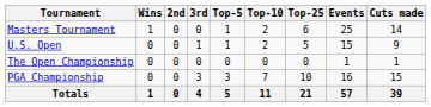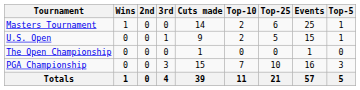 <table class=wikitable style=text-align:center>
 <tr>
 <th>Tournament</th>
 <th>Wins</th>
 <th>2nd</th>
 <th>3rd</th>
-<th>Top-5</th>
+<th>Cuts made</th>
 <th>Top-10</th>
 <th>Top-25</th>
 <th>Events</th>
-<th>Cuts made</th>
+<th>Top-5</th>
 </tr>
 <tr>
 <td align=left><a href='#'>Masters Tournament</a></td>
 <td>1</td>
 <td>0</td>
 <td>0</td>
-<td>1</td>
+<td>14</td>
 <td>2</td>
 <td>6</td>
 <td>25</td>
-<td>14</td>
+<td>1</td>
 </tr>
 <tr>
 <td align=left><a href='#'>U.S. Open</a></td>
 <td>0</td>
 <td>0</td>
 <td>1</td>
-<td>1</td>
+<td>9</td>
 <td>2</td>
 <td>5</td>
 <td>15</td>
-<td>9</td>
+<td>1</td>
 </tr>
 <tr>
 <td align=left><a href='#'>The Open Championship</a></td>
 <td>0</td>
 <td>0</td>
 <td>0</td>
-<td>0</td>
+<td>1</td>
 <td>0</td>
 <td>0</td>
 <td>1</td>
-<td>1</td>
+<td>0</td>
 </tr>
 <tr>
 <td align=left><a href='#'>PGA Championship</a></td>
 <td>0</td>
 <td>0</td>
 <td>3</td>
-<td>3</td>
+<td>15</td>
 <td>7</td>
 <td>10</td>
 <td>16</td>
-<td>15</td>
+<td>3</td>
 </tr>
 <tr>
 <th>Totals</th>
 <th>1</th>
 <th>0</th>
 <th>4</th>
-<th>5</th>
+<th>39</th>
 <th>11</th>
 <th>21</th>
 <th>57</th>
-<th>39</th>
+<th>5</th>
 </tr>
 </table>
